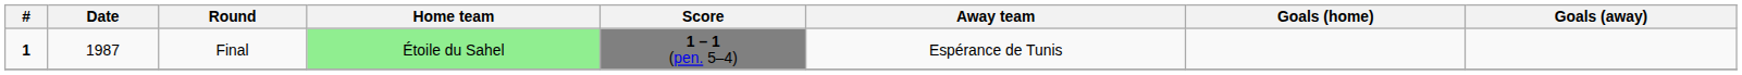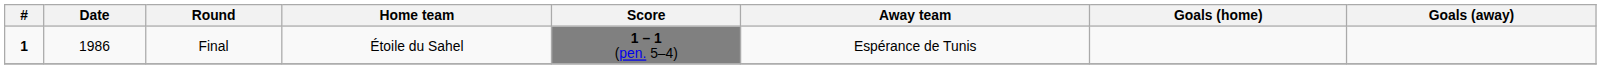 <table class="wikitable" style="width:100%; margin:0 left; font-size: 11px; text-align:center">
 <tr>
 <th>#</th>
 <th>Date</th>
 <th>Round</th>
 <th>Home team</th>
 <th>Score</th>
 <th>Away team</th>
 <th>Goals (home)</th>
 <th>Goals (away)</th>
 </tr>
 <tr>
 <td><strong>1</strong></td>
-<td>1987</td>
+<td>1986</td>
 <td>Final</td>
-<td style="background: lightgreen;">Étoile du Sahel</td>
+<td>Étoile du Sahel</td>
 <td style="text-align: center; background:gray"><span><strong>1 – 1</strong><br>(<a href='#'>pen.</a> 5–4)</span></td>
 <td>Espérance de Tunis</td>
 <td><small></small></td>
 <td><small></small></td>
 </tr>
 <tr>
 </tr>
 </table>
